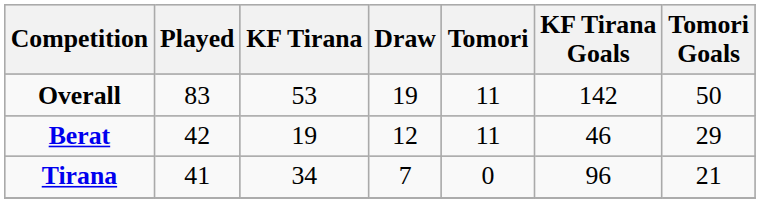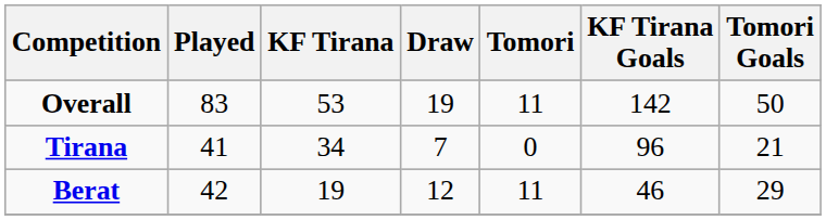 <table class=wikitable style="text-align:center">
 <tr>
 <th>Competition</th>
 <th>Played</th>
 <th>KF Tirana</th>
 <th>Draw</th>
 <th>Tomori</th>
 <th>KF Tirana <br> Goals</th>
 <th>Tomori <br> Goals</th>
 </tr>
 <tr>
 <td><strong>Overall</strong></td>
 <td>83</td>
 <td>53</td>
 <td>19</td>
 <td>11</td>
 <td>142</td>
 <td>50</td>
 </tr>
 <tr>
+<td><strong><a href='#'>Tirana</a></strong></td>
+<td>41</td>
+<td>34</td>
+<td>7</td>
+<td>0</td>
+<td>96</td>
+<td>21</td>
+</tr>
+<tr>
 <td><strong><a href='#'>Berat</a></strong></td>
 <td>42</td>
 <td>19</td>
 <td>12</td>
 <td>11</td>
 <td>46</td>
 <td>29</td>
 </tr>
 <tr>
-<td><strong><a href='#'>Tirana</a></strong></td>
-<td>41</td>
-<td>34</td>
-<td>7</td>
-<td>0</td>
-<td>96</td>
-<td>21</td>
-</tr>
-<tr>
 </tr>
 </table>
